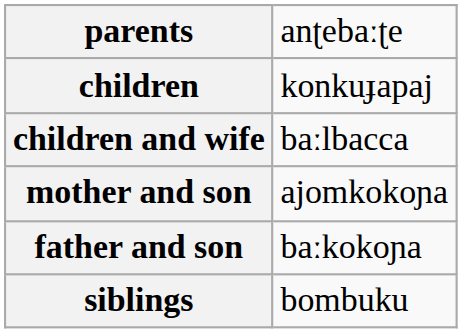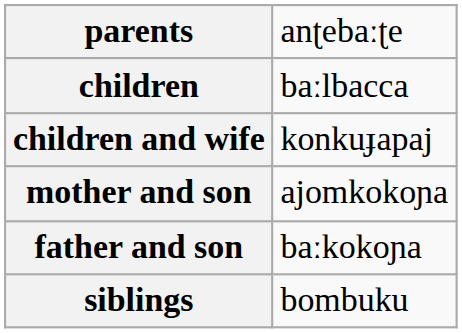 <table class="wikitable">
 <tr>
 <th>parents</th>
 <td>anʈebaːʈe</td>
 </tr>
 <tr>
 <th>children</th>
-<td>konkuɟapaj</td>
+<td>baːlbacca</td>
 </tr>
 <tr>
 <th>children and wife</th>
-<td>baːlbacca</td>
+<td>konkuɟapaj</td>
 </tr>
 <tr>
 <th>mother and son</th>
 <td>ajomkokoɲa</td>
 </tr>
 <tr>
 <th>father and son</th>
 <td>baːkokoɲa</td>
 </tr>
 <tr>
 <th>siblings</th>
 <td>bombuku</td>
 </tr>
 </table>
